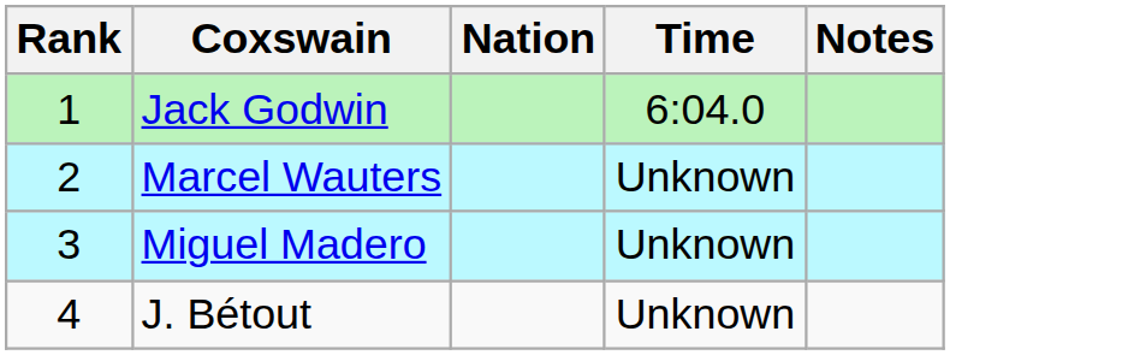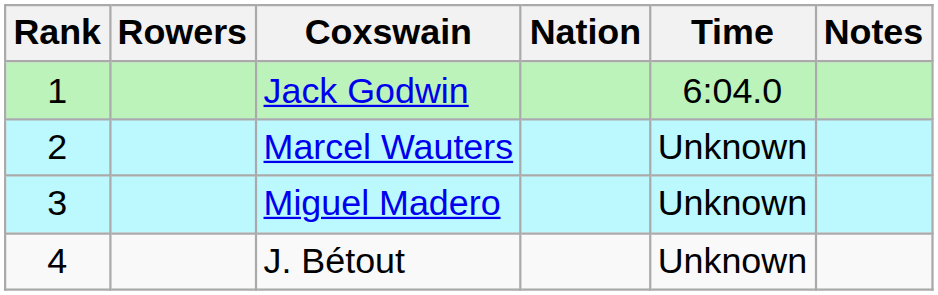 <table class="wikitable sortable" style="text-align:center">
 <tr>
 <th>Rank</th>
+<th>Rowers</th>
 <th>Coxswain</th>
 <th>Nation</th>
 <th>Time</th>
 <th>Notes</th>
 </tr>
 <tr bgcolor=bbf3bb>
 <td>1</td>
+<td align=left></td>
 <td align=left><a href='#'>Jack Godwin</a></td>
 <td align=left></td>
 <td>6:04.0</td>
 <td></td>
 </tr>
 <tr bgcolor=bbf9ff>
 <td>2</td>
+<td align=left></td>
 <td align=left><a href='#'>Marcel Wauters</a></td>
 <td align=left></td>
 <td data-sort-value=7:00>Unknown</td>
 <td></td>
 </tr>
 <tr bgcolor=bbf9ff>
 <td>3</td>
+<td align=left></td>
 <td align=left><a href='#'>Miguel Madero</a></td>
 <td align=left></td>
 <td data-sort-value=8:00>Unknown</td>
 <td></td>
 </tr>
 <tr>
 <td>4</td>
+<td align=left></td>
 <td align=left>J. Bétout</td>
 <td align=left></td>
 <td data-sort-value=9:00>Unknown</td>
 <td></td>
 </tr>
 </table>
